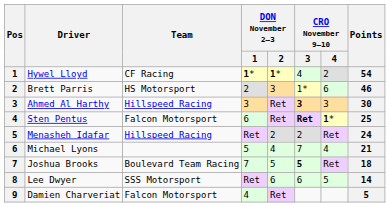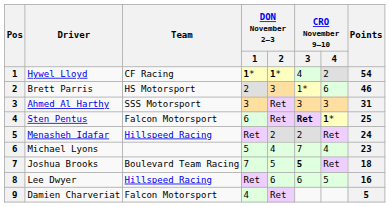 <table class="wikitable" style="font-size: 85%;">
 <tr>
 <th rowspan=2>Pos</th>
 <th rowspan=2>Driver</th>
 <th rowspan=2>Team</th>
 <th colspan=2> <a href='#'>DON</a><br><small>November 2–3</small></th>
 <th colspan=2><br><a href='#'>CRO</a><br><small>November 9–10</small></th>
 <th rowspan=2>Points</th>
 </tr>
 <tr>
 <th width="27">1</th>
 <th width="27">2</th>
 <th width="27">3</th>
 <th width="27">4</th>
 </tr>
 <tr>
 <th>1</th>
 <td> <a href='#'>Hywel Lloyd</a></td>
 <td>CF Racing</td>
 <td style="background:#FFFFBF;"><strong>1</strong>*</td>
 <td style="background:#FFFFBF;"><strong>1</strong>*</td>
 <td style="background:#DFFFDF;">4</td>
 <td style="background:#DFDFDF;">2</td>
 <th>54</th>
 </tr>
 <tr>
 <th>2</th>
 <td> Brett Parris</td>
 <td>HS Motorsport</td>
 <td style="background:#DFDFDF;">2</td>
 <td style="background:#FFDF9F;">3</td>
 <td style="background:#FFFFBF;">1*</td>
 <td style="background:#DFFFDF;">6</td>
 <th>46</th>
 </tr>
 <tr>
 <th>3</th>
 <td> <a href='#'>Ahmed Al Harthy</a></td>
-<td><a href='#'>Hillspeed Racing</a></td>
+<td>SSS Motorsport</td>
 <td style="background:#FFDF9F;">3</td>
 <td style="background:#EFCFFF;">Ret</td>
-<td style="background:#FFDF9F;"><strong>3</strong></td>
 <td style="background:#FFDF9F;">3</td>
-<th>30</th>
+<td style="background:#FFDF9F;">3</td>
+<th>31</th>
 </tr>
 <tr>
 <th>4</th>
 <td> <a href='#'>Sten Pentus</a></td>
 <td>Falcon Motorsport</td>
 <td style="background:#DFFFDF;">6</td>
 <td style="background:#EFCFFF;">Ret</td>
 <td style="background:#EFCFFF;"><strong>Ret</strong></td>
 <td style="background:#FFFFBF;"><strong>1</strong>*</td>
 <th>25</th>
 </tr>
 <tr>
 <th>5</th>
 <td> <a href='#'>Menasheh Idafar</a></td>
 <td><a href='#'>Hillspeed Racing</a></td>
 <td style="background:#EFCFFF;">Ret</td>
 <td style="background:#DFDFDF;">2</td>
 <td style="background:#DFDFDF;">2</td>
 <td style="background:#EFCFFF;">Ret</td>
 <th>24</th>
 </tr>
 <tr>
 <th>6</th>
 <td> Michael Lyons</td>
 <td></td>
 <td style="background:#DFFFDF;">5</td>
 <td style="background:#DFFFDF;">4</td>
 <td style="background:#DFFFDF;">7</td>
 <td style="background:#DFFFDF;">4</td>
-<th>21</th>
+<th>23</th>
 </tr>
 <tr>
 <th>7</th>
 <td> Joshua Brooks</td>
 <td>Boulevard Team Racing</td>
 <td style="background:#DFFFDF;">7</td>
 <td style="background:#DFFFDF;">5</td>
 <td style="background:#DFFFDF;"><strong>5</strong></td>
 <td style="background:#EFCFFF;">Ret</td>
 <th>18</th>
 </tr>
 <tr>
 <th>8</th>
 <td> Lee Dwyer</td>
-<td>SSS Motorsport</td>
+<td><a href='#'>Hillspeed Racing</a></td>
 <td style="background:#EFCFFF;">Ret</td>
 <td style="background:#DFFFDF;">6</td>
 <td style="background:#DFFFDF;">6</td>
 <td style="background:#DFFFDF;">5</td>
-<th>14</th>
+<th>16</th>
 </tr>
 <tr>
 <th>9</th>
 <td> Damien Charveriat</td>
 <td>Falcon Motorsport</td>
 <td style="background:#DFFFDF;">4</td>
 <td style="background:#EFCFFF;">Ret</td>
 <td></td>
 <td></td>
 <th>5</th>
 </tr>
 </table>
